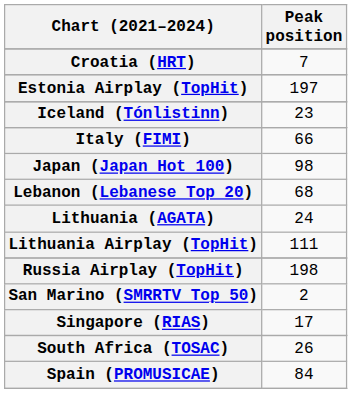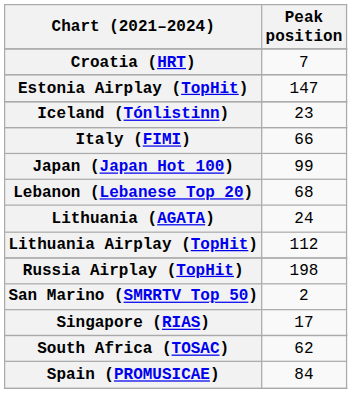 <table class="wikitable sortable plainrowheaders" style="text-align:center">
 <tr>
 <th scope="col">Chart (2021–2024)</th>
 <th scope="col">Peak<br>position</th>
 </tr>
 <tr>
 </tr>
 <tr>
 </tr>
 <tr>
 </tr>
 <tr>
 </tr>
 <tr>
 </tr>
 <tr>
 </tr>
 <tr>
 </tr>
 <tr>
 </tr>
 <tr>
 </tr>
 <tr>
 <th scope="row">Croatia (<a href='#'>HRT</a>)</th>
 <td>7</td>
 </tr>
 <tr>
 </tr>
 <tr>
 </tr>
 <tr>
 </tr>
 <tr>
 <th scope="row">Estonia Airplay (<a href='#'>TopHit</a>)</th>
-<td>197</td>
+<td>147</td>
 </tr>
 <tr>
 </tr>
 <tr>
 </tr>
 <tr>
 </tr>
 <tr>
 </tr>
 <tr>
 </tr>
 <tr>
 </tr>
 <tr>
 </tr>
 <tr>
 <th scope="row">Iceland (<a href='#'>Tónlistinn</a>)</th>
 <td>23</td>
 </tr>
 <tr>
 </tr>
 <tr>
 <th scope="row">Italy (<a href='#'>FIMI</a>)</th>
 <td>66</td>
 </tr>
 <tr>
 <th scope="row">Japan (<a href='#'>Japan Hot 100</a>)</th>
-<td>98</td>
+<td>99</td>
 </tr>
 <tr>
 <th scope="row">Lebanon (<a href='#'>Lebanese Top 20</a>)</th>
 <td>68</td>
 </tr>
 <tr>
 <th scope="row">Lithuania (<a href='#'>AGATA</a>)</th>
 <td>24</td>
 </tr>
 <tr>
 <th scope="row">Lithuania Airplay (<a href='#'>TopHit</a>)</th>
-<td>111</td>
+<td>112</td>
 </tr>
 <tr>
 </tr>
 <tr>
 </tr>
 <tr>
 </tr>
 <tr>
 </tr>
 <tr>
 </tr>
 <tr>
 </tr>
 <tr>
 <th scope="row">Russia Airplay (<a href='#'>TopHit</a>)</th>
 <td>198</td>
 </tr>
 <tr>
 <th scope="row">San Marino (<a href='#'>SMRRTV Top 50</a>)</th>
 <td>2</td>
 </tr>
 <tr>
 <th scope="row">Singapore (<a href='#'>RIAS</a>)</th>
 <td>17</td>
 </tr>
 <tr>
 </tr>
 <tr>
 </tr>
 <tr>
 <th scope="row">South Africa (<a href='#'>TOSAC</a>)</th>
-<td>26</td>
+<td>62</td>
 </tr>
 <tr>
 <th scope="row">Spain (<a href='#'>PROMUSICAE</a>)</th>
 <td>84</td>
 </tr>
 <tr>
 </tr>
 <tr>
 </tr>
 <tr>
 </tr>
 <tr>
 </tr>
 </table>
